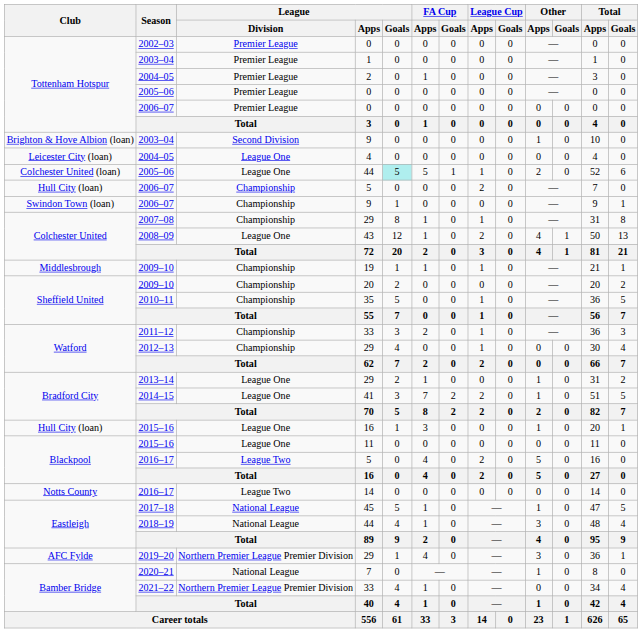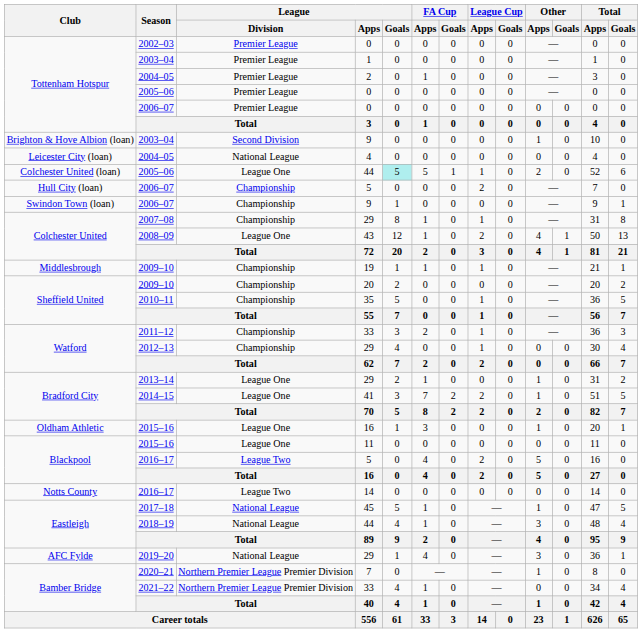 <table class="wikitable" style="text-align: center">
 <tr>
 <th rowspan="2">Club</th>
 <th rowspan="2">Season</th>
 <th colspan="3">League</th>
 <th colspan="2"><a href='#'>FA Cup</a></th>
 <th colspan="2"><a href='#'>League Cup</a></th>
 <th colspan="2">Other</th>
 <th colspan="2">Total</th>
 </tr>
 <tr>
 <th>Division</th>
 <th>Apps</th>
 <th>Goals</th>
 <th>Apps</th>
 <th>Goals</th>
 <th>Apps</th>
 <th>Goals</th>
 <th>Apps</th>
 <th>Goals</th>
 <th>Apps</th>
 <th>Goals</th>
 </tr>
 <tr>
 <td rowspan="6"><a href='#'>Tottenham Hotspur</a></td>
 <td><a href='#'>2002–03</a></td>
 <td><a href='#'>Premier League</a></td>
 <td>0</td>
 <td>0</td>
 <td>0</td>
 <td>0</td>
 <td>0</td>
 <td>0</td>
 <td colspan="2">—</td>
 <td>0</td>
 <td>0</td>
 </tr>
 <tr>
 <td><a href='#'>2003–04</a></td>
 <td>Premier League</td>
 <td>1</td>
 <td>0</td>
 <td>0</td>
 <td>0</td>
 <td>0</td>
 <td>0</td>
 <td colspan="2">—</td>
 <td>1</td>
 <td>0</td>
 </tr>
 <tr>
 <td><a href='#'>2004–05</a></td>
 <td>Premier League</td>
 <td>2</td>
 <td>0</td>
 <td>1</td>
 <td>0</td>
 <td>0</td>
 <td>0</td>
 <td colspan="2">—</td>
 <td>3</td>
 <td>0</td>
 </tr>
 <tr>
 <td><a href='#'>2005–06</a></td>
 <td>Premier League</td>
 <td>0</td>
 <td>0</td>
 <td>0</td>
 <td>0</td>
 <td>0</td>
 <td>0</td>
 <td colspan="2">—</td>
 <td>0</td>
 <td>0</td>
 </tr>
 <tr>
 <td><a href='#'>2006–07</a></td>
 <td>Premier League</td>
 <td>0</td>
 <td>0</td>
 <td>0</td>
 <td>0</td>
 <td>0</td>
 <td>0</td>
 <td>0</td>
 <td>0</td>
 <td>0</td>
 <td>0</td>
 </tr>
 <tr>
 <th colspan="2">Total</th>
 <th>3</th>
 <th>0</th>
 <th>1</th>
 <th>0</th>
 <th>0</th>
 <th>0</th>
 <th>0</th>
 <th>0</th>
 <th>4</th>
 <th>0</th>
 </tr>
 <tr>
 <td><a href='#'>Brighton & Hove Albion</a> (loan)</td>
 <td><a href='#'>2003–04</a></td>
 <td><a href='#'>Second Division</a></td>
 <td>9</td>
 <td>0</td>
 <td>0</td>
 <td>0</td>
 <td>0</td>
 <td>0</td>
 <td>1</td>
 <td>0</td>
 <td>10</td>
 <td>0</td>
 </tr>
 <tr>
 <td><a href='#'>Leicester City</a> (loan)</td>
 <td><a href='#'>2004–05</a></td>
-<td><a href='#'>League One</a></td>
+<td>National League</td>
 <td>4</td>
 <td>0</td>
 <td>0</td>
 <td>0</td>
 <td>0</td>
 <td>0</td>
 <td>0</td>
 <td>0</td>
 <td>4</td>
 <td>0</td>
 </tr>
 <tr>
 <td><a href='#'>Colchester United</a> (loan)</td>
 <td><a href='#'>2005–06</a></td>
 <td>League One</td>
 <td>44</td>
 <td style="background: paleturquoise;">5</td>
 <td>5</td>
 <td>1</td>
 <td>1</td>
 <td>0</td>
 <td>2</td>
 <td>0</td>
 <td>52</td>
 <td>6</td>
 </tr>
 <tr>
 <td><a href='#'>Hull City</a> (loan)</td>
 <td><a href='#'>2006–07</a></td>
 <td><a href='#'>Championship</a></td>
 <td>5</td>
 <td>0</td>
 <td>0</td>
 <td>0</td>
 <td>2</td>
 <td>0</td>
 <td colspan="2">—</td>
 <td>7</td>
 <td>0</td>
 </tr>
 <tr>
 <td><a href='#'>Swindon Town</a> (loan)</td>
 <td><a href='#'>2006–07</a></td>
 <td>Championship</td>
 <td>9</td>
 <td>1</td>
 <td>0</td>
 <td>0</td>
 <td>0</td>
 <td>0</td>
 <td colspan="2">—</td>
 <td>9</td>
 <td>1</td>
 </tr>
 <tr>
 <td rowspan="3"><a href='#'>Colchester United</a></td>
 <td><a href='#'>2007–08</a></td>
 <td>Championship</td>
 <td>29</td>
 <td>8</td>
 <td>1</td>
 <td>0</td>
 <td>1</td>
 <td>0</td>
 <td colspan="2">—</td>
 <td>31</td>
 <td>8</td>
 </tr>
 <tr>
 <td><a href='#'>2008–09</a></td>
 <td>League One</td>
 <td>43</td>
 <td>12</td>
 <td>1</td>
 <td>0</td>
 <td>2</td>
 <td>0</td>
 <td>4</td>
 <td>1</td>
 <td>50</td>
 <td>13</td>
 </tr>
 <tr>
 <th colspan="2">Total</th>
 <th>72</th>
 <th>20</th>
 <th>2</th>
 <th>0</th>
 <th>3</th>
 <th>0</th>
 <th>4</th>
 <th>1</th>
 <th>81</th>
 <th>21</th>
 </tr>
 <tr>
 <td><a href='#'>Middlesbrough</a></td>
 <td><a href='#'>2009–10</a></td>
 <td>Championship</td>
 <td>19</td>
 <td>1</td>
 <td>1</td>
 <td>0</td>
 <td>1</td>
 <td>0</td>
 <td colspan="2">—</td>
 <td>21</td>
 <td>1</td>
 </tr>
 <tr>
 <td rowspan="3"><a href='#'>Sheffield United</a></td>
 <td><a href='#'>2009–10</a></td>
 <td>Championship</td>
 <td>20</td>
 <td>2</td>
 <td>0</td>
 <td>0</td>
 <td>0</td>
 <td>0</td>
 <td colspan="2">—</td>
 <td>20</td>
 <td>2</td>
 </tr>
 <tr>
 <td><a href='#'>2010–11</a></td>
 <td>Championship</td>
 <td>35</td>
 <td>5</td>
 <td>0</td>
 <td>0</td>
 <td>1</td>
 <td>0</td>
 <td colspan="2">—</td>
 <td>36</td>
 <td>5</td>
 </tr>
 <tr>
 <th colspan="2">Total</th>
 <th>55</th>
 <th>7</th>
 <th>0</th>
 <th>0</th>
 <th>1</th>
 <th>0</th>
 <th colspan="2">—</th>
 <th>56</th>
 <th>7</th>
 </tr>
 <tr>
 <td rowspan="3"><a href='#'>Watford</a></td>
 <td><a href='#'>2011–12</a></td>
 <td>Championship</td>
 <td>33</td>
 <td>3</td>
 <td>2</td>
 <td>0</td>
 <td>1</td>
 <td>0</td>
 <td colspan="2">—</td>
 <td>36</td>
 <td>3</td>
 </tr>
 <tr>
 <td><a href='#'>2012–13</a></td>
 <td>Championship</td>
 <td>29</td>
 <td>4</td>
 <td>0</td>
 <td>0</td>
 <td>1</td>
 <td>0</td>
 <td>0</td>
 <td>0</td>
 <td>30</td>
 <td>4</td>
 </tr>
 <tr>
 <th colspan="2">Total</th>
 <th>62</th>
 <th>7</th>
 <th>2</th>
 <th>0</th>
 <th>2</th>
 <th>0</th>
 <th>0</th>
 <th>0</th>
 <th>66</th>
 <th>7</th>
 </tr>
 <tr>
 <td rowspan="3"><a href='#'>Bradford City</a></td>
 <td><a href='#'>2013–14</a></td>
 <td>League One</td>
 <td>29</td>
 <td>2</td>
 <td>1</td>
 <td>0</td>
 <td>0</td>
 <td>0</td>
 <td>1</td>
 <td>0</td>
 <td>31</td>
 <td>2</td>
 </tr>
 <tr>
 <td><a href='#'>2014–15</a></td>
 <td>League One</td>
 <td>41</td>
 <td>3</td>
 <td>7</td>
 <td>2</td>
 <td>2</td>
 <td>0</td>
 <td>1</td>
 <td>0</td>
 <td>51</td>
 <td>5</td>
 </tr>
 <tr>
 <th colspan="2">Total</th>
 <th>70</th>
 <th>5</th>
 <th>8</th>
 <th>2</th>
 <th>2</th>
 <th>0</th>
 <th>2</th>
 <th>0</th>
 <th>82</th>
 <th>7</th>
 </tr>
 <tr>
-<td><a href='#'>Hull City</a> (loan)</td>
+<td><a href='#'>Oldham Athletic</a></td>
 <td><a href='#'>2015–16</a></td>
 <td>League One</td>
 <td>16</td>
 <td>1</td>
 <td>3</td>
 <td>0</td>
 <td>0</td>
 <td>0</td>
 <td>1</td>
 <td>0</td>
 <td>20</td>
 <td>1</td>
 </tr>
 <tr>
 <td rowspan="3"><a href='#'>Blackpool</a></td>
 <td><a href='#'>2015–16</a></td>
 <td>League One</td>
 <td>11</td>
 <td>0</td>
 <td>0</td>
 <td>0</td>
 <td>0</td>
 <td>0</td>
 <td>0</td>
 <td>0</td>
 <td>11</td>
 <td>0</td>
 </tr>
 <tr>
 <td><a href='#'>2016–17</a></td>
 <td><a href='#'>League Two</a></td>
 <td>5</td>
 <td>0</td>
 <td>4</td>
 <td>0</td>
 <td>2</td>
 <td>0</td>
 <td>5</td>
 <td>0</td>
 <td>16</td>
 <td>0</td>
 </tr>
 <tr>
 <th colspan="2">Total</th>
 <th>16</th>
 <th>0</th>
 <th>4</th>
 <th>0</th>
 <th>2</th>
 <th>0</th>
 <th>5</th>
 <th>0</th>
 <th>27</th>
 <th>0</th>
 </tr>
 <tr>
 <td><a href='#'>Notts County</a></td>
 <td><a href='#'>2016–17</a></td>
 <td>League Two</td>
 <td>14</td>
 <td>0</td>
 <td>0</td>
 <td>0</td>
 <td>0</td>
 <td>0</td>
 <td>0</td>
 <td>0</td>
 <td>14</td>
 <td>0</td>
 </tr>
 <tr>
 <td rowspan="3"><a href='#'>Eastleigh</a></td>
 <td><a href='#'>2017–18</a></td>
 <td><a href='#'>National League</a></td>
 <td>45</td>
 <td>5</td>
 <td>1</td>
 <td>0</td>
 <td colspan="2">—</td>
 <td>1</td>
 <td>0</td>
 <td>47</td>
 <td>5</td>
 </tr>
 <tr>
 <td><a href='#'>2018–19</a></td>
 <td>National League</td>
 <td>44</td>
 <td>4</td>
 <td>1</td>
 <td>0</td>
 <td colspan="2">—</td>
 <td>3</td>
 <td>0</td>
 <td>48</td>
 <td>4</td>
 </tr>
 <tr>
 <th colspan="2">Total</th>
 <th>89</th>
 <th>9</th>
 <th>2</th>
 <th>0</th>
 <th colspan="2">—</th>
 <th>4</th>
 <th>0</th>
 <th>95</th>
 <th>9</th>
 </tr>
 <tr>
 <td><a href='#'>AFC Fylde</a></td>
 <td><a href='#'>2019–20</a></td>
-<td><a href='#'>Northern Premier League</a> Premier Division</td>
+<td>National League</td>
 <td>29</td>
 <td>1</td>
 <td>4</td>
 <td>0</td>
 <td colspan="2">—</td>
 <td>3</td>
 <td>0</td>
 <td>36</td>
 <td>1</td>
 </tr>
 <tr>
 <td rowspan="3"><a href='#'>Bamber Bridge</a></td>
 <td><a href='#'>2020–21</a></td>
-<td>National League</td>
+<td><a href='#'>Northern Premier League</a> Premier Division</td>
 <td>7</td>
 <td>0</td>
 <td colspan="2">—</td>
 <td colspan="2">—</td>
 <td>1</td>
 <td>0</td>
 <td>8</td>
 <td>0</td>
 </tr>
 <tr>
 <td><a href='#'>2021–22</a></td>
 <td><a href='#'>Northern Premier League</a> Premier Division</td>
 <td>33</td>
 <td>4</td>
 <td>1</td>
 <td>0</td>
 <td colspan="2">—</td>
 <td>0</td>
 <td>0</td>
 <td>34</td>
 <td>4</td>
 </tr>
 <tr>
 <th colspan="2">Total</th>
 <th>40</th>
 <th>4</th>
 <th>1</th>
 <th>0</th>
 <th colspan="2">—</th>
 <th>1</th>
 <th>0</th>
 <th>42</th>
 <th>4</th>
 </tr>
 <tr>
 <th colspan="3">Career totals</th>
 <th>556</th>
 <th>61</th>
 <th>33</th>
 <th>3</th>
 <th>14</th>
 <th>0</th>
 <th>23</th>
 <th>1</th>
 <th>626</th>
 <th>65</th>
 </tr>
 </table>
